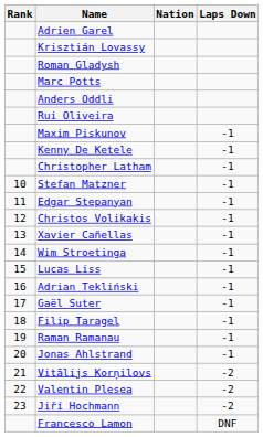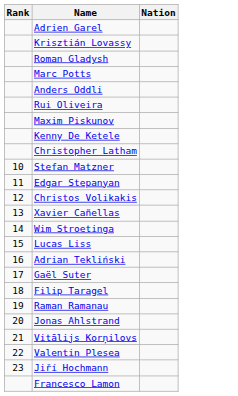 <table class="wikitable sortable" style="text-align:center">
 <tr>
 <th>Rank</th>
 <th>Name</th>
 <th>Nation</th>
-<th>Laps Down</th>
 </tr>
 <tr>
 <td></td>
 <td align=left><a href='#'>Adrien Garel</a></td>
 <td align=left></td>
-<td></td>
 </tr>
 <tr>
 <td></td>
 <td align=left><a href='#'>Krisztián Lovassy</a></td>
 <td align=left></td>
-<td></td>
 </tr>
 <tr>
 <td></td>
 <td align=left><a href='#'>Roman Gladysh</a></td>
 <td align=left></td>
-<td></td>
 </tr>
 <tr>
 <td></td>
 <td align=left><a href='#'>Marc Potts</a></td>
 <td align=left></td>
-<td></td>
 </tr>
 <tr>
 <td></td>
 <td align=left><a href='#'>Anders Oddli</a></td>
 <td align=left></td>
-<td></td>
 </tr>
 <tr>
 <td></td>
 <td align=left><a href='#'>Rui Oliveira</a></td>
 <td align=left></td>
-<td></td>
 </tr>
 <tr>
 <td></td>
 <td align=left><a href='#'>Maxim Piskunov</a></td>
 <td align=left></td>
-<td>-1</td>
 </tr>
 <tr>
 <td></td>
 <td align=left><a href='#'>Kenny De Ketele</a></td>
 <td align=left></td>
-<td>-1</td>
 </tr>
 <tr>
 <td></td>
 <td align=left><a href='#'>Christopher Latham</a></td>
 <td align=left></td>
-<td>-1</td>
 </tr>
 <tr>
 <td>10</td>
 <td align=left><a href='#'>Stefan Matzner</a></td>
 <td align=left></td>
-<td>-1</td>
 </tr>
 <tr>
 <td>11</td>
 <td align=left><a href='#'>Edgar Stepanyan</a></td>
 <td align=left></td>
-<td>-1</td>
 </tr>
 <tr>
 <td>12</td>
 <td align=left><a href='#'>Christos Volikakis</a></td>
 <td align=left></td>
-<td>-1</td>
 </tr>
 <tr>
 <td>13</td>
 <td align=left><a href='#'>Xavier Cañellas</a></td>
 <td align=left></td>
-<td>-1</td>
 </tr>
 <tr>
 <td>14</td>
 <td align=left><a href='#'>Wim Stroetinga</a></td>
 <td align=left></td>
-<td>-1</td>
 </tr>
 <tr>
 <td>15</td>
 <td align=left><a href='#'>Lucas Liss</a></td>
 <td align=left></td>
-<td>-1</td>
 </tr>
 <tr>
 <td>16</td>
 <td align=left><a href='#'>Adrian Tekliński</a></td>
 <td align=left></td>
-<td>-1</td>
 </tr>
 <tr>
 <td>17</td>
 <td align=left><a href='#'>Gaël Suter</a></td>
 <td align=left></td>
-<td>-1</td>
 </tr>
 <tr>
 <td>18</td>
 <td align=left><a href='#'>Filip Taragel</a></td>
 <td align=left></td>
-<td>-1</td>
 </tr>
 <tr>
 <td>19</td>
 <td align=left><a href='#'>Raman Ramanau</a></td>
 <td align=left></td>
-<td>-1</td>
 </tr>
 <tr>
 <td>20</td>
 <td align=left><a href='#'>Jonas Ahlstrand</a></td>
 <td align=left></td>
-<td>-1</td>
 </tr>
 <tr>
 <td>21</td>
 <td align=left><a href='#'>Vitālijs Korņilovs</a></td>
 <td align=left></td>
-<td>-2</td>
 </tr>
 <tr>
 <td>22</td>
 <td align=left><a href='#'>Valentin Plesea</a></td>
 <td align=left></td>
-<td>-2</td>
 </tr>
 <tr>
 <td>23</td>
 <td align=left><a href='#'>Jiří Hochmann</a></td>
 <td align=left></td>
-<td>-2</td>
 </tr>
 <tr>
 <td></td>
 <td align=left><a href='#'>Francesco Lamon</a></td>
 <td align=left></td>
-<td>DNF</td>
 </tr>
 </table>
